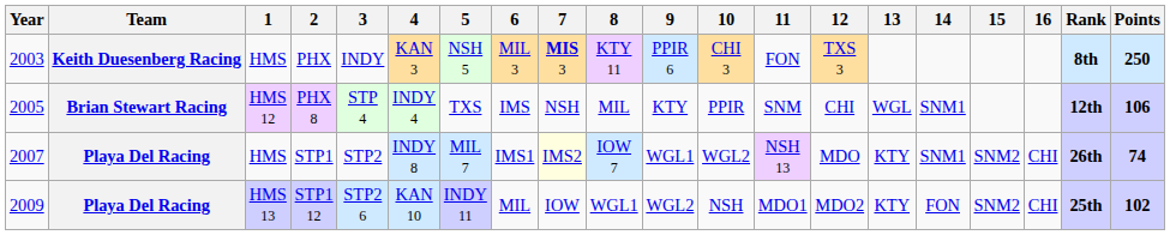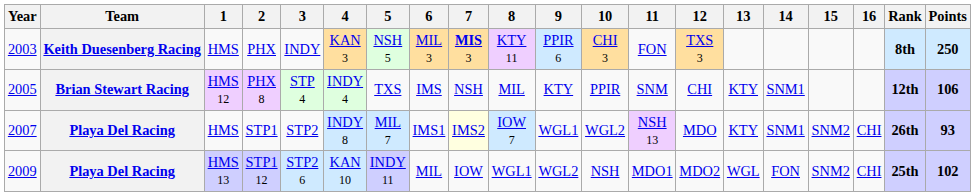 <table class="wikitable" style="text-align:center; font-size:90%">
 <tr>
 <th>Year</th>
 <th>Team</th>
 <th>1</th>
 <th>2</th>
 <th>3</th>
 <th>4</th>
 <th>5</th>
 <th>6</th>
 <th>7</th>
 <th>8</th>
 <th>9</th>
 <th>10</th>
 <th>11</th>
 <th>12</th>
 <th>13</th>
 <th>14</th>
 <th>15</th>
 <th>16</th>
 <th>Rank</th>
 <th>Points</th>
 </tr>
 <tr>
 <td><a href='#'>2003</a></td>
 <th><a href='#'>Keith Duesenberg Racing</a></th>
 <td><a href='#'>HMS</a></td>
 <td><a href='#'>PHX</a></td>
 <td><a href='#'>INDY</a></td>
 <td style="background:#FFDF9F;"><a href='#'>KAN</a><br><small>3</small></td>
 <td style="background:#DFFFDF;"><a href='#'>NSH</a><br><small>5</small></td>
 <td style="background:#FFDF9F;"><a href='#'>MIL</a><br><small>3</small></td>
 <td style="background:#FFDF9F;"><strong><a href='#'>MIS</a></strong><br><small>3</small></td>
 <td style="background:#EFCFFF;"><a href='#'>KTY</a><br><small>11</small></td>
 <td style="background:#CFEAFF;"><a href='#'>PPIR</a><br><small>6</small></td>
 <td style="background:#FFDF9F;"><a href='#'>CHI</a><br><small>3</small></td>
 <td><a href='#'>FON</a></td>
 <td style="background:#FFDF9F;"><a href='#'>TXS</a><br><small>3</small></td>
 <td></td>
 <td></td>
 <td></td>
 <td></td>
 <td style="background:#CFEAFF;"><strong>8th</strong></td>
 <td style="background:#CFEAFF;"><strong>250</strong></td>
 </tr>
 <tr>
 <td><a href='#'>2005</a></td>
 <th><a href='#'>Brian Stewart Racing</a></th>
 <td style="background:#EFCFFF;"><a href='#'>HMS</a><br><small>12</small></td>
 <td style="background:#EFCFFF;"><a href='#'>PHX</a><br><small>8</small></td>
 <td style="background:#DFFFDF;"><a href='#'>STP</a><br><small>4</small></td>
 <td style="background:#DFFFDF;"><a href='#'>INDY</a><br><small>4</small></td>
 <td><a href='#'>TXS</a></td>
 <td><a href='#'>IMS</a></td>
 <td><a href='#'>NSH</a></td>
 <td><a href='#'>MIL</a></td>
 <td><a href='#'>KTY</a></td>
 <td><a href='#'>PPIR</a></td>
 <td><a href='#'>SNM</a></td>
 <td><a href='#'>CHI</a></td>
-<td><a href='#'>WGL</a></td>
+<td><a href='#'>KTY</a></td>
 <td><a href='#'>SNM1</a></td>
 <td></td>
 <td></td>
 <td style="background:#CFCFFF;"><strong>12th</strong></td>
 <td style="background:#CFCFFF;"><strong>106</strong></td>
 </tr>
 <tr>
 <td><a href='#'>2007</a></td>
 <th><a href='#'>Playa Del Racing</a></th>
 <td><a href='#'>HMS</a></td>
 <td><a href='#'>STP1</a></td>
 <td><a href='#'>STP2</a></td>
 <td style="background:#CFEAFF;"><a href='#'>INDY</a><br><small>8</small></td>
 <td style="background:#CFEAFF;"><a href='#'>MIL</a><br><small>7</small></td>
 <td><a href='#'>IMS1</a></td>
 <td style="background: lightyellow;"><a href='#'>IMS2</a></td>
 <td style="background:#CFEAFF;"><a href='#'>IOW</a><br><small>7</small></td>
 <td><a href='#'>WGL1</a></td>
 <td><a href='#'>WGL2</a></td>
 <td style="background:#EFCFFF;"><a href='#'>NSH</a><br><small>13</small></td>
 <td><a href='#'>MDO</a></td>
 <td><a href='#'>KTY</a></td>
 <td><a href='#'>SNM1</a></td>
 <td><a href='#'>SNM2</a></td>
 <td><a href='#'>CHI</a></td>
 <td style="background:#CFCFFF;"><strong>26th</strong></td>
-<td style="background:#CFCFFF;"><strong>74</strong></td>
+<td style="background:#CFCFFF;"><strong>93</strong></td>
 </tr>
 <tr>
 <td><a href='#'>2009</a></td>
 <th><a href='#'>Playa Del Racing</a></th>
 <td style="background:#CFCFFF;"><a href='#'>HMS</a><br><small>13</small></td>
 <td style="background:#CFCFFF;"><a href='#'>STP1</a><br><small>12</small></td>
 <td style="background:#CFEAFF;"><a href='#'>STP2</a><br><small>6</small></td>
 <td style="background:#CFEAFF;"><a href='#'>KAN</a><br><small>10</small></td>
 <td style="background:#CFCFFF;"><a href='#'>INDY</a><br><small>11</small></td>
 <td><a href='#'>MIL</a></td>
 <td><a href='#'>IOW</a></td>
 <td><a href='#'>WGL1</a></td>
 <td><a href='#'>WGL2</a></td>
 <td><a href='#'>NSH</a></td>
 <td><a href='#'>MDO1</a></td>
 <td><a href='#'>MDO2</a></td>
-<td><a href='#'>KTY</a></td>
+<td><a href='#'>WGL</a></td>
 <td><a href='#'>FON</a></td>
 <td><a href='#'>SNM2</a></td>
 <td><a href='#'>CHI</a></td>
 <td style="background:#CFCFFF;"><strong>25th</strong></td>
 <td style="background:#CFCFFF;"><strong>102</strong></td>
 </tr>
 </table>
